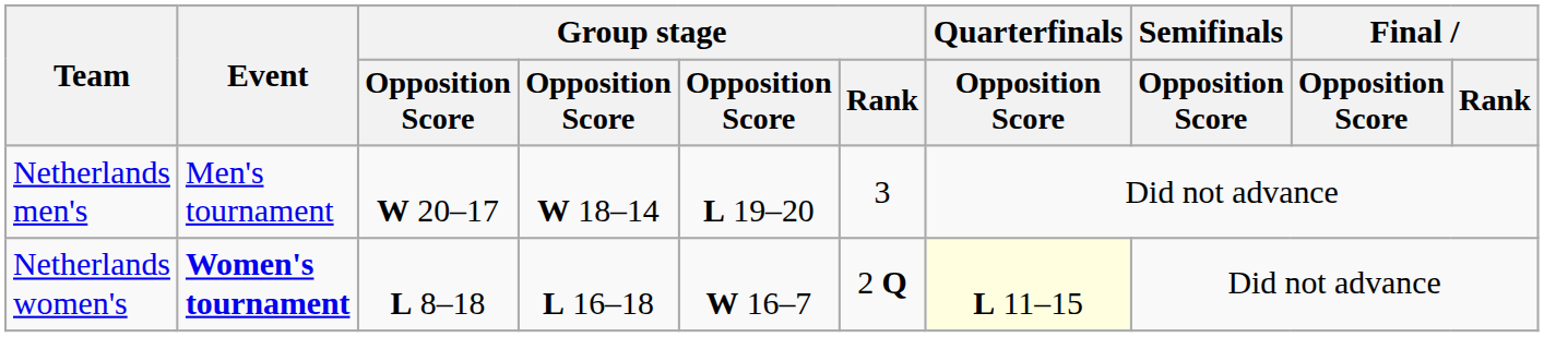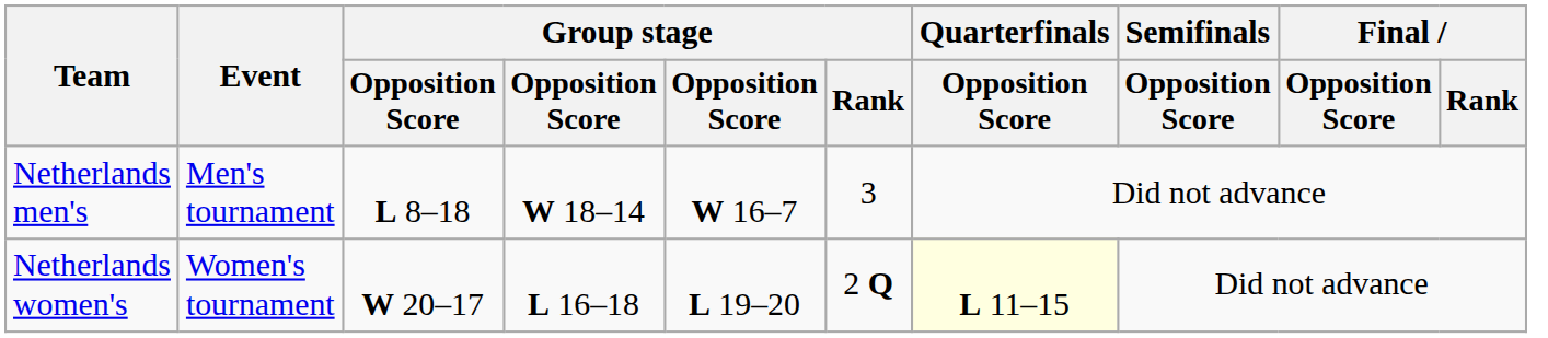 <table class="wikitable" style="text-align:center; font-size:90%">
 <tr>
 <th rowspan=2>Team</th>
 <th rowspan=2>Event</th>
 <th colspan=4>Group stage</th>
 <th>Quarterfinals</th>
 <th>Semifinals</th>
 <th colspan=2>Final / </th>
 </tr>
 <tr style="font-size:95%">
 <th>Opposition<br>Score</th>
 <th>Opposition<br>Score</th>
 <th>Opposition<br>Score</th>
 <th>Rank</th>
 <th>Opposition<br>Score</th>
 <th>Opposition<br>Score</th>
 <th>Opposition<br>Score</th>
 <th>Rank</th>
 </tr>
 <tr>
 <td align=left><a href='#'>Netherlands men's</a></td>
 <td align=left><a href='#'>Men's tournament</a></td>
-<td><br><strong>W</strong> 20–17</td>
+<td><br><strong>L</strong> 8–18</td>
 <td><br><strong>W</strong> 18–14</td>
-<td><br><strong>L</strong> 19–20</td>
+<td><br><strong>W</strong> 16–7</td>
 <td>3</td>
 <td colspan=4>Did not advance</td>
 </tr>
 <tr>
 <td align=left><a href='#'>Netherlands women's</a></td>
-<td align=left><strong><a href='#'>Women's tournament</a></strong></td>
-<td><br><strong>L</strong> 8–18</td>
+<td align=left><a href='#'>Women's tournament</a></td>
+<td><br><strong>W</strong> 20–17</td>
 <td><br><strong>L</strong> 16–18</td>
-<td><br><strong>W</strong> 16–7</td>
+<td><br><strong>L</strong> 19–20</td>
 <td>2 <strong>Q</strong></td>
 <td style="background: lightyellow;"><br><strong>L</strong> 11–15</td>
 <td colspan=3>Did not advance</td>
 </tr>
 </table>
